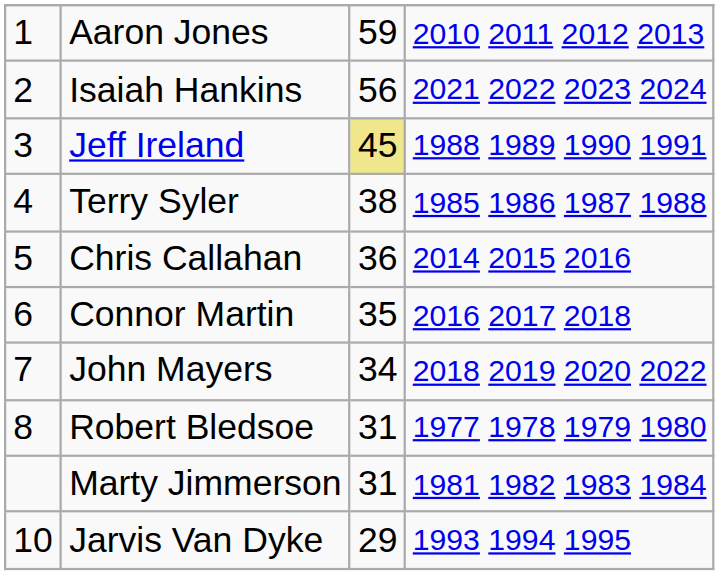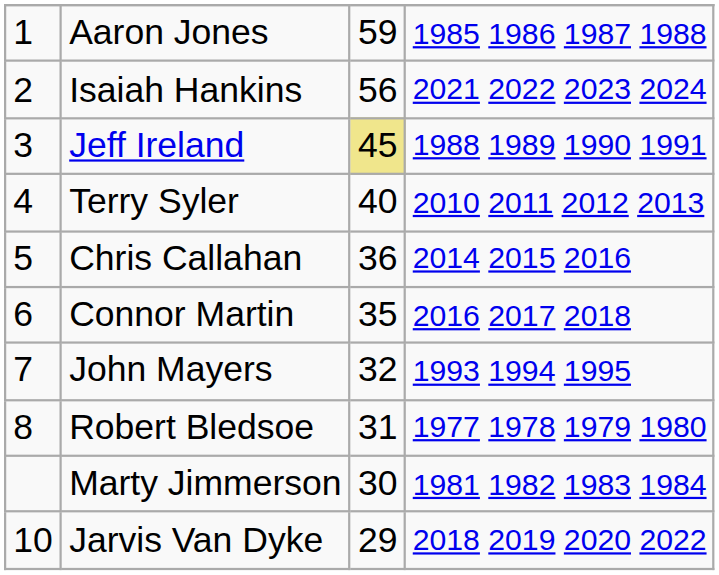 <table class="wikitable">
 <tr>
 </tr>
 <tr>
 <td>1</td>
 <td>Aaron Jones</td>
 <td>59</td>
-<td style="font-size:85%;"><a href='#'>2010</a> <a href='#'>2011</a> <a href='#'>2012</a> <a href='#'>2013</a></td>
+<td style="font-size:85%;"><a href='#'>1985</a> <a href='#'>1986</a> <a href='#'>1987</a> <a href='#'>1988</a></td>
 </tr>
 <tr>
 <td>2</td>
 <td>Isaiah Hankins</td>
 <td>56</td>
 <td style="font-size:85%;"><a href='#'>2021</a> <a href='#'>2022</a> <a href='#'>2023</a> <a href='#'>2024</a></td>
 </tr>
 <tr>
 <td>3</td>
 <td><a href='#'>Jeff Ireland</a></td>
 <td style="background: khaki;">45</td>
 <td style="font-size:85%;"><a href='#'>1988</a> <a href='#'>1989</a> <a href='#'>1990</a> <a href='#'>1991</a></td>
 </tr>
 <tr>
 <td>4</td>
 <td>Terry Syler</td>
-<td>38</td>
-<td style="font-size:85%;"><a href='#'>1985</a> <a href='#'>1986</a> <a href='#'>1987</a> <a href='#'>1988</a></td>
+<td>40</td>
+<td style="font-size:85%;"><a href='#'>2010</a> <a href='#'>2011</a> <a href='#'>2012</a> <a href='#'>2013</a></td>
 </tr>
 <tr>
 <td>5</td>
 <td>Chris Callahan</td>
 <td>36</td>
 <td style="font-size:85%;"><a href='#'>2014</a> <a href='#'>2015</a> <a href='#'>2016</a></td>
 </tr>
 <tr>
 <td>6</td>
 <td>Connor Martin</td>
 <td>35</td>
 <td style="font-size:85%;"><a href='#'>2016</a> <a href='#'>2017</a> <a href='#'>2018</a></td>
 </tr>
 <tr>
 <td>7</td>
 <td>John Mayers</td>
-<td>34</td>
-<td style="font-size:85%;"><a href='#'>2018</a> <a href='#'>2019</a> <a href='#'>2020</a> <a href='#'>2022</a></td>
+<td>32</td>
+<td style="font-size:85%;"><a href='#'>1993</a> <a href='#'>1994</a> <a href='#'>1995</a></td>
 </tr>
 <tr>
 <td>8</td>
 <td>Robert Bledsoe</td>
 <td>31</td>
 <td style="font-size:85%;"><a href='#'>1977</a> <a href='#'>1978</a> <a href='#'>1979</a> <a href='#'>1980</a></td>
 </tr>
 <tr>
 <td></td>
 <td>Marty Jimmerson</td>
-<td>31</td>
+<td>30</td>
 <td style="font-size:85%;"><a href='#'>1981</a> <a href='#'>1982</a> <a href='#'>1983</a> <a href='#'>1984</a></td>
 </tr>
 <tr>
 <td>10</td>
 <td>Jarvis Van Dyke</td>
 <td>29</td>
-<td style="font-size:85%;"><a href='#'>1993</a> <a href='#'>1994</a> <a href='#'>1995</a></td>
+<td style="font-size:85%;"><a href='#'>2018</a> <a href='#'>2019</a> <a href='#'>2020</a> <a href='#'>2022</a></td>
 </tr>
 </table>
